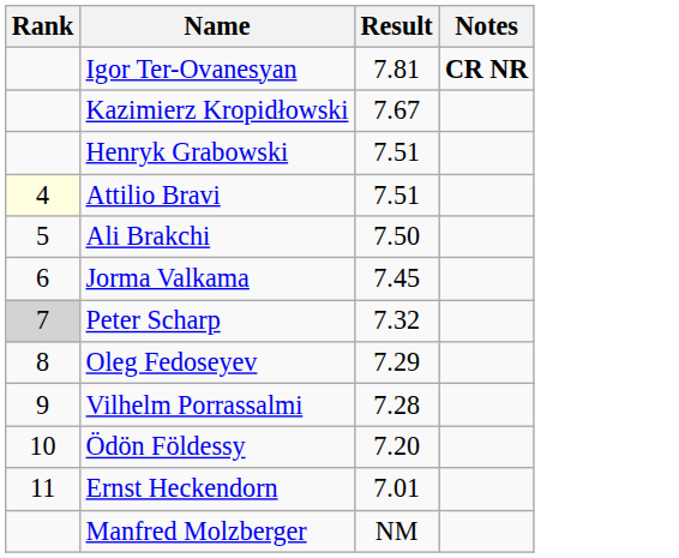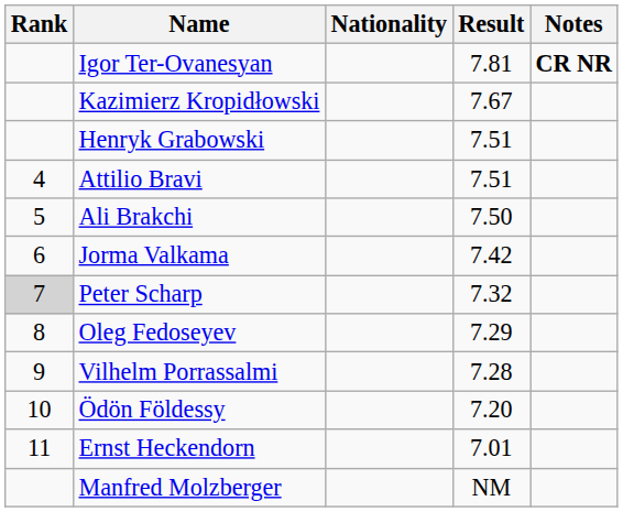 <table class="wikitable sortable" style="text-align:center">
 <tr>
 <th>Rank</th>
 <th>Name</th>
+<th>Nationality</th>
 <th>Result</th>
 <th>Notes</th>
 </tr>
 <tr>
 <td></td>
 <td align=left><a href='#'>Igor Ter-Ovanesyan</a></td>
+<td align=left></td>
 <td>7.81</td>
 <td><strong>CR NR</strong></td>
 </tr>
 <tr>
 <td></td>
 <td align=left><a href='#'>Kazimierz Kropidłowski</a></td>
+<td align=left></td>
 <td>7.67</td>
 <td></td>
 </tr>
 <tr>
 <td></td>
 <td align=left><a href='#'>Henryk Grabowski</a></td>
+<td align=left></td>
 <td>7.51</td>
 <td></td>
 </tr>
 <tr>
-<td style="background: lightyellow;">4</td>
+<td>4</td>
 <td align=left><a href='#'>Attilio Bravi</a></td>
+<td align=left></td>
 <td>7.51</td>
 <td></td>
 </tr>
 <tr>
 <td>5</td>
 <td align=left><a href='#'>Ali Brakchi</a></td>
+<td align=left></td>
 <td>7.50</td>
 <td></td>
 </tr>
 <tr>
 <td>6</td>
 <td align=left><a href='#'>Jorma Valkama</a></td>
-<td>7.45</td>
+<td align=left></td>
+<td>7.42</td>
 <td></td>
 </tr>
 <tr>
 <td style="background: lightgrey;">7</td>
 <td align=left><a href='#'>Peter Scharp</a></td>
+<td align=left></td>
 <td>7.32</td>
 <td></td>
 </tr>
 <tr>
 <td>8</td>
 <td align=left><a href='#'>Oleg Fedoseyev</a></td>
+<td align=left></td>
 <td>7.29</td>
 <td></td>
 </tr>
 <tr>
 <td>9</td>
 <td align=left><a href='#'>Vilhelm Porrassalmi</a></td>
+<td align=left></td>
 <td>7.28</td>
 <td></td>
 </tr>
 <tr>
 <td>10</td>
 <td align=left><a href='#'>Ödön Földessy</a></td>
+<td align=left></td>
 <td>7.20</td>
 <td></td>
 </tr>
 <tr>
 <td>11</td>
 <td align=left><a href='#'>Ernst Heckendorn</a></td>
+<td align=left></td>
 <td>7.01</td>
 <td></td>
 </tr>
 <tr>
 <td></td>
 <td align=left><a href='#'>Manfred Molzberger</a></td>
+<td align=left></td>
 <td>NM</td>
 <td></td>
 </tr>
 </table>
